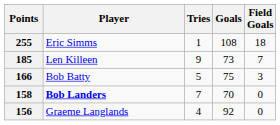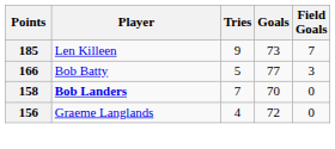 <table class="wikitable" style="text-align:left;">
 <tr>
 <th width=50>Points</th>
 <th width=200>Player</th>
 <th width=30>Tries</th>
 <th width=30>Goals</th>
 <th width=30>Field Goals</th>
-</tr>
-<tr>
-<th>255</th>
-<td> <a href='#'>Eric Simms</a></td>
-<td align=center>1</td>
-<td align=center>108</td>
-<td align=center>18</td>
 </tr>
 <tr>
 <th>185</th>
 <td> <a href='#'>Len Killeen</a></td>
 <td align=center>9</td>
 <td align=center>73</td>
 <td align=center>7</td>
 </tr>
 <tr>
 <th>166</th>
 <td> <a href='#'>Bob Batty</a></td>
 <td align=center>5</td>
-<td align=center>75</td>
+<td align=center>77</td>
 <td align=center>3</td>
 </tr>
 <tr>
 <th>158</th>
 <td><strong> <a href='#'>Bob Landers</a></strong></td>
 <td align=center>7</td>
 <td align=center>70</td>
 <td align=center>0</td>
 </tr>
 <tr>
 <th>156</th>
 <td> <a href='#'>Graeme Langlands</a></td>
 <td align=center>4</td>
-<td align=center>92</td>
+<td align=center>72</td>
 <td align=center>0</td>
 </tr>
 </table>
